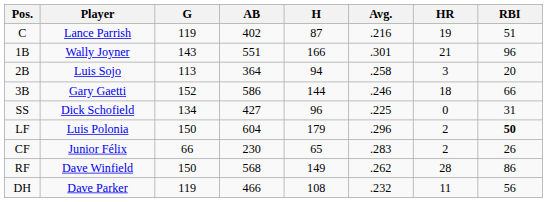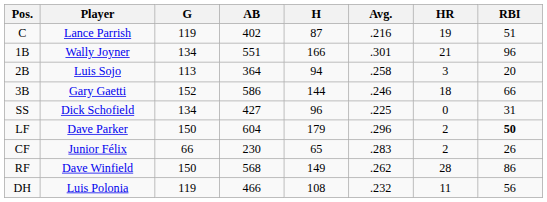 <table class="wikitable sortable">
 <tr>
 <th bgcolor="#DDDDFF" width="5%">Pos.</th>
 <th bgcolor="#DDDDFF" width="16%">Player</th>
 <th bgcolor="#DDDDFF" width="9%">G</th>
 <th bgcolor="#DDDDFF" width="9%">AB</th>
 <th bgcolor="#DDDDFF" width="9%">H</th>
 <th bgcolor="#DDDDFF" width="9%">Avg.</th>
 <th bgcolor="#DDDDFF" width="9%">HR</th>
 <th bgcolor="#DDDDFF" width="9%">RBI</th>
 </tr>
 <tr align="center">
 <td>C</td>
 <td><a href='#'>Lance Parrish</a></td>
 <td>119</td>
 <td>402</td>
 <td>87</td>
 <td>.216</td>
 <td>19</td>
 <td>51</td>
 </tr>
 <tr align="center">
 <td>1B</td>
 <td><a href='#'>Wally Joyner</a></td>
-<td>143</td>
+<td>134</td>
 <td>551</td>
 <td>166</td>
 <td>.301</td>
 <td>21</td>
 <td>96</td>
 </tr>
 <tr align="center">
 <td>2B</td>
 <td><a href='#'>Luis Sojo</a></td>
 <td>113</td>
 <td>364</td>
 <td>94</td>
 <td>.258</td>
 <td>3</td>
 <td>20</td>
 </tr>
 <tr align="center">
 <td>3B</td>
 <td><a href='#'>Gary Gaetti</a></td>
 <td>152</td>
 <td>586</td>
 <td>144</td>
 <td>.246</td>
 <td>18</td>
 <td>66</td>
 </tr>
 <tr align="center">
 <td>SS</td>
 <td><a href='#'>Dick Schofield</a></td>
 <td>134</td>
 <td>427</td>
 <td>96</td>
 <td>.225</td>
 <td>0</td>
 <td>31</td>
 </tr>
 <tr align="center">
 <td>LF</td>
-<td><a href='#'>Luis Polonia</a></td>
+<td><a href='#'>Dave Parker</a></td>
 <td>150</td>
 <td>604</td>
 <td>179</td>
 <td>.296</td>
 <td>2</td>
 <td><strong>50</strong></td>
 </tr>
 <tr align="center">
 <td>CF</td>
 <td><a href='#'>Junior Félix</a></td>
 <td>66</td>
 <td>230</td>
 <td>65</td>
 <td>.283</td>
 <td>2</td>
 <td>26</td>
 </tr>
 <tr align="center">
 <td>RF</td>
 <td><a href='#'>Dave Winfield</a></td>
 <td>150</td>
 <td>568</td>
 <td>149</td>
 <td>.262</td>
 <td>28</td>
 <td>86</td>
 </tr>
 <tr align="center">
 <td>DH</td>
-<td><a href='#'>Dave Parker</a></td>
+<td><a href='#'>Luis Polonia</a></td>
 <td>119</td>
 <td>466</td>
 <td>108</td>
 <td>.232</td>
 <td>11</td>
 <td>56</td>
 </tr>
 </table>
